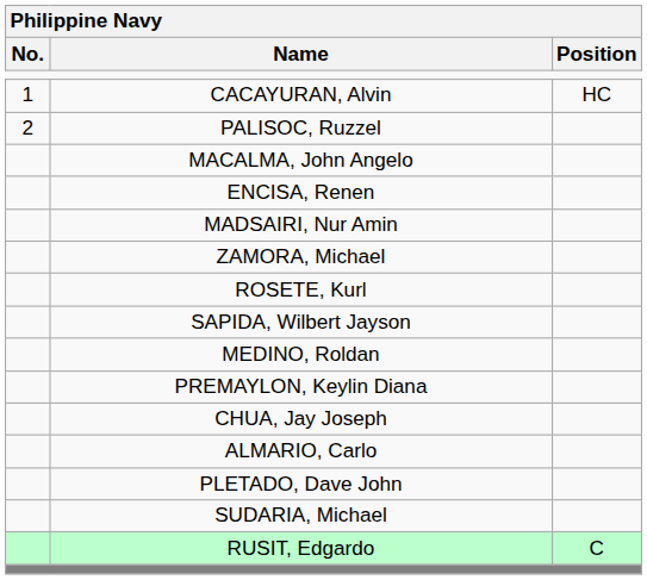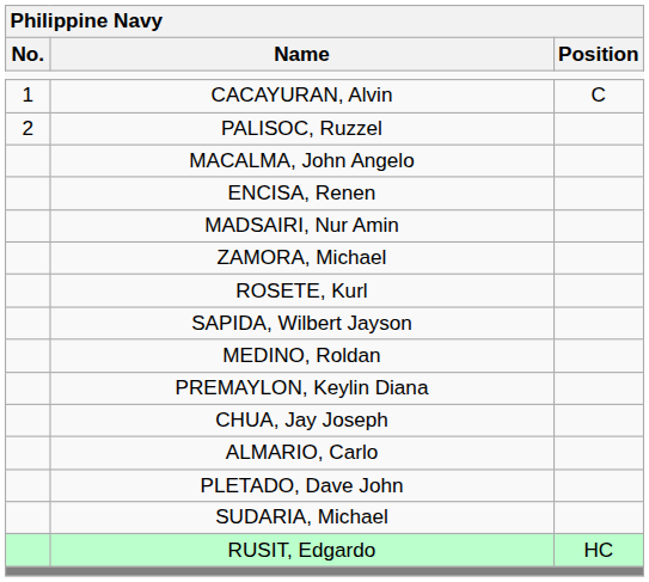 <table class='wikitable mw-collapsible mw-collapsed' style='text-align: center; width: 500px; border: none;'>
 <tr>
 <th style='text-align: left;' colspan=3>Philippine Navy</th>
 </tr>
 <tr>
 <th style='width: 7%;'>No.</th>
 <th>Name</th>
 <th style='width: 10%;'>Position</th>
 </tr>
 <tr>
 <td style='border: none;'></td>
 </tr>
 <tr>
 <td>1</td>
 <td>CACAYURAN, Alvin</td>
-<td>HC</td>
+<td>C</td>
 </tr>
 <tr>
 <td>2</td>
 <td>PALISOC, Ruzzel</td>
 <td></td>
 </tr>
 <tr>
 <td></td>
 <td>MACALMA, John Angelo</td>
 <td></td>
 </tr>
 <tr>
 <td></td>
 <td>ENCISA, Renen</td>
 <td></td>
 </tr>
 <tr>
 <td></td>
 <td>MADSAIRI, Nur Amin</td>
 <td></td>
 </tr>
 <tr>
 <td></td>
 <td>ZAMORA, Michael</td>
 <td></td>
 </tr>
 <tr>
 <td></td>
 <td>ROSETE, Kurl</td>
 <td></td>
 </tr>
 <tr>
 <td></td>
 <td>SAPIDA, Wilbert Jayson</td>
 <td></td>
 </tr>
 <tr>
 <td></td>
 <td>MEDINO, Roldan</td>
 <td></td>
 </tr>
 <tr>
 <td></td>
 <td>PREMAYLON, Keylin Diana</td>
 <td></td>
 </tr>
 <tr>
 <td></td>
 <td>CHUA, Jay Joseph</td>
 <td></td>
 </tr>
 <tr>
 <td></td>
 <td>ALMARIO, Carlo</td>
 <td></td>
 </tr>
 <tr>
 <td></td>
 <td>PLETADO, Dave John</td>
 <td></td>
 </tr>
 <tr>
 <td></td>
 <td>SUDARIA, Michael</td>
 <td></td>
 </tr>
 <tr bgcolor=#BBFFCC>
 <td></td>
 <td>RUSIT, Edgardo</td>
-<td>C</td>
+<td>HC</td>
 </tr>
 <tr>
 <th style='background: grey;' colspan=3></th>
 </tr>
 </table>
